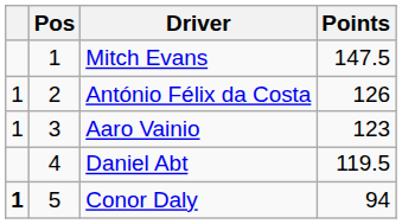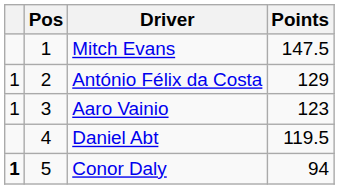 <table class="wikitable" style="font-size: 85%;">
 <tr>
 <th></th>
 <th>Pos</th>
 <th>Driver</th>
 <th>Points</th>
 </tr>
 <tr>
 <td align="left"></td>
 <td align="center">1</td>
 <td> <a href='#'>Mitch Evans</a></td>
 <td align="right">147.5</td>
 </tr>
 <tr>
 <td align="left"> 1</td>
 <td align="center">2</td>
 <td> <a href='#'>António Félix da Costa</a></td>
-<td align="right">126</td>
+<td align="right">129</td>
 </tr>
 <tr>
 <td align="left"> 1</td>
 <td align="center">3</td>
 <td> <a href='#'>Aaro Vainio</a></td>
 <td align="right">123</td>
 </tr>
 <tr>
 <td align="left"></td>
 <td align="center">4</td>
 <td> <a href='#'>Daniel Abt</a></td>
 <td align="right">119.5</td>
 </tr>
 <tr>
 <td align="left"><strong> 1</strong></td>
 <td align="center">5</td>
 <td> <a href='#'>Conor Daly</a></td>
 <td align="right">94</td>
 </tr>
 </table>
